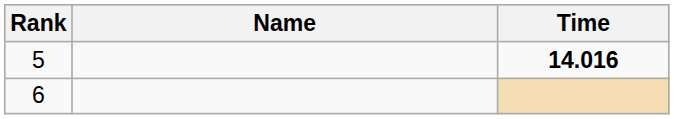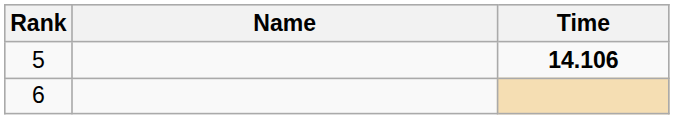 <table class="wikitable" style="font-size: 90%; text-align:center;">
 <tr>
 <th>Rank</th>
 <th style="width:18em">Name</th>
 <th style="width:7em">Time</th>
 </tr>
 <tr>
 <td>5</td>
 <td align=left><strong><br></strong></td>
-<td><strong>14.016</strong></td>
+<td><strong>14.106</strong></td>
 </tr>
 <tr>
 <td>6</td>
 <td align=left><br></td>
 <td bgcolor=wheat></td>
 </tr>
 </table>
